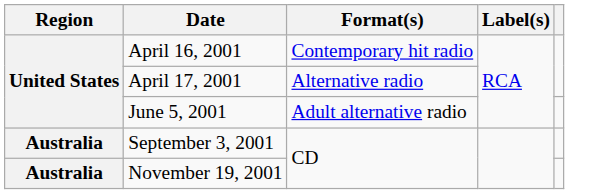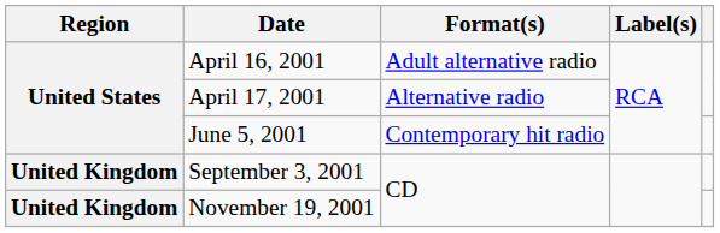 <table class="wikitable plainrowheaders">
 <tr>
 <th scope="col">Region</th>
 <th scope="col">Date</th>
 <th scope="col">Format(s)</th>
 <th scope="col">Label(s)</th>
 <th scope="col"></th>
 </tr>
 <tr>
 <th scope="row" rowspan="3">United States</th>
 <td>April 16, 2001</td>
-<td><a href='#'>Contemporary hit radio</a></td>
+<td><a href='#'>Adult alternative</a> radio</td>
 <td rowspan="3"><a href='#'>RCA</a></td>
 <td rowspan="2"></td>
 </tr>
 <tr>
 <td>April 17, 2001</td>
 <td><a href='#'>Alternative radio</a></td>
 </tr>
 <tr>
 <td>June 5, 2001</td>
-<td><a href='#'>Adult alternative</a> radio</td>
+<td><a href='#'>Contemporary hit radio</a></td>
 <td></td>
 </tr>
 <tr>
-<th scope="row">Australia</th>
+<th scope="row">United Kingdom</th>
 <td>September 3, 2001</td>
 <td rowspan="2">CD</td>
 <td rowspan="2"></td>
 <td></td>
 </tr>
 <tr>
-<th scope="row">Australia</th>
+<th scope="row">United Kingdom</th>
 <td>November 19, 2001</td>
 <td></td>
 </tr>
 </table>
